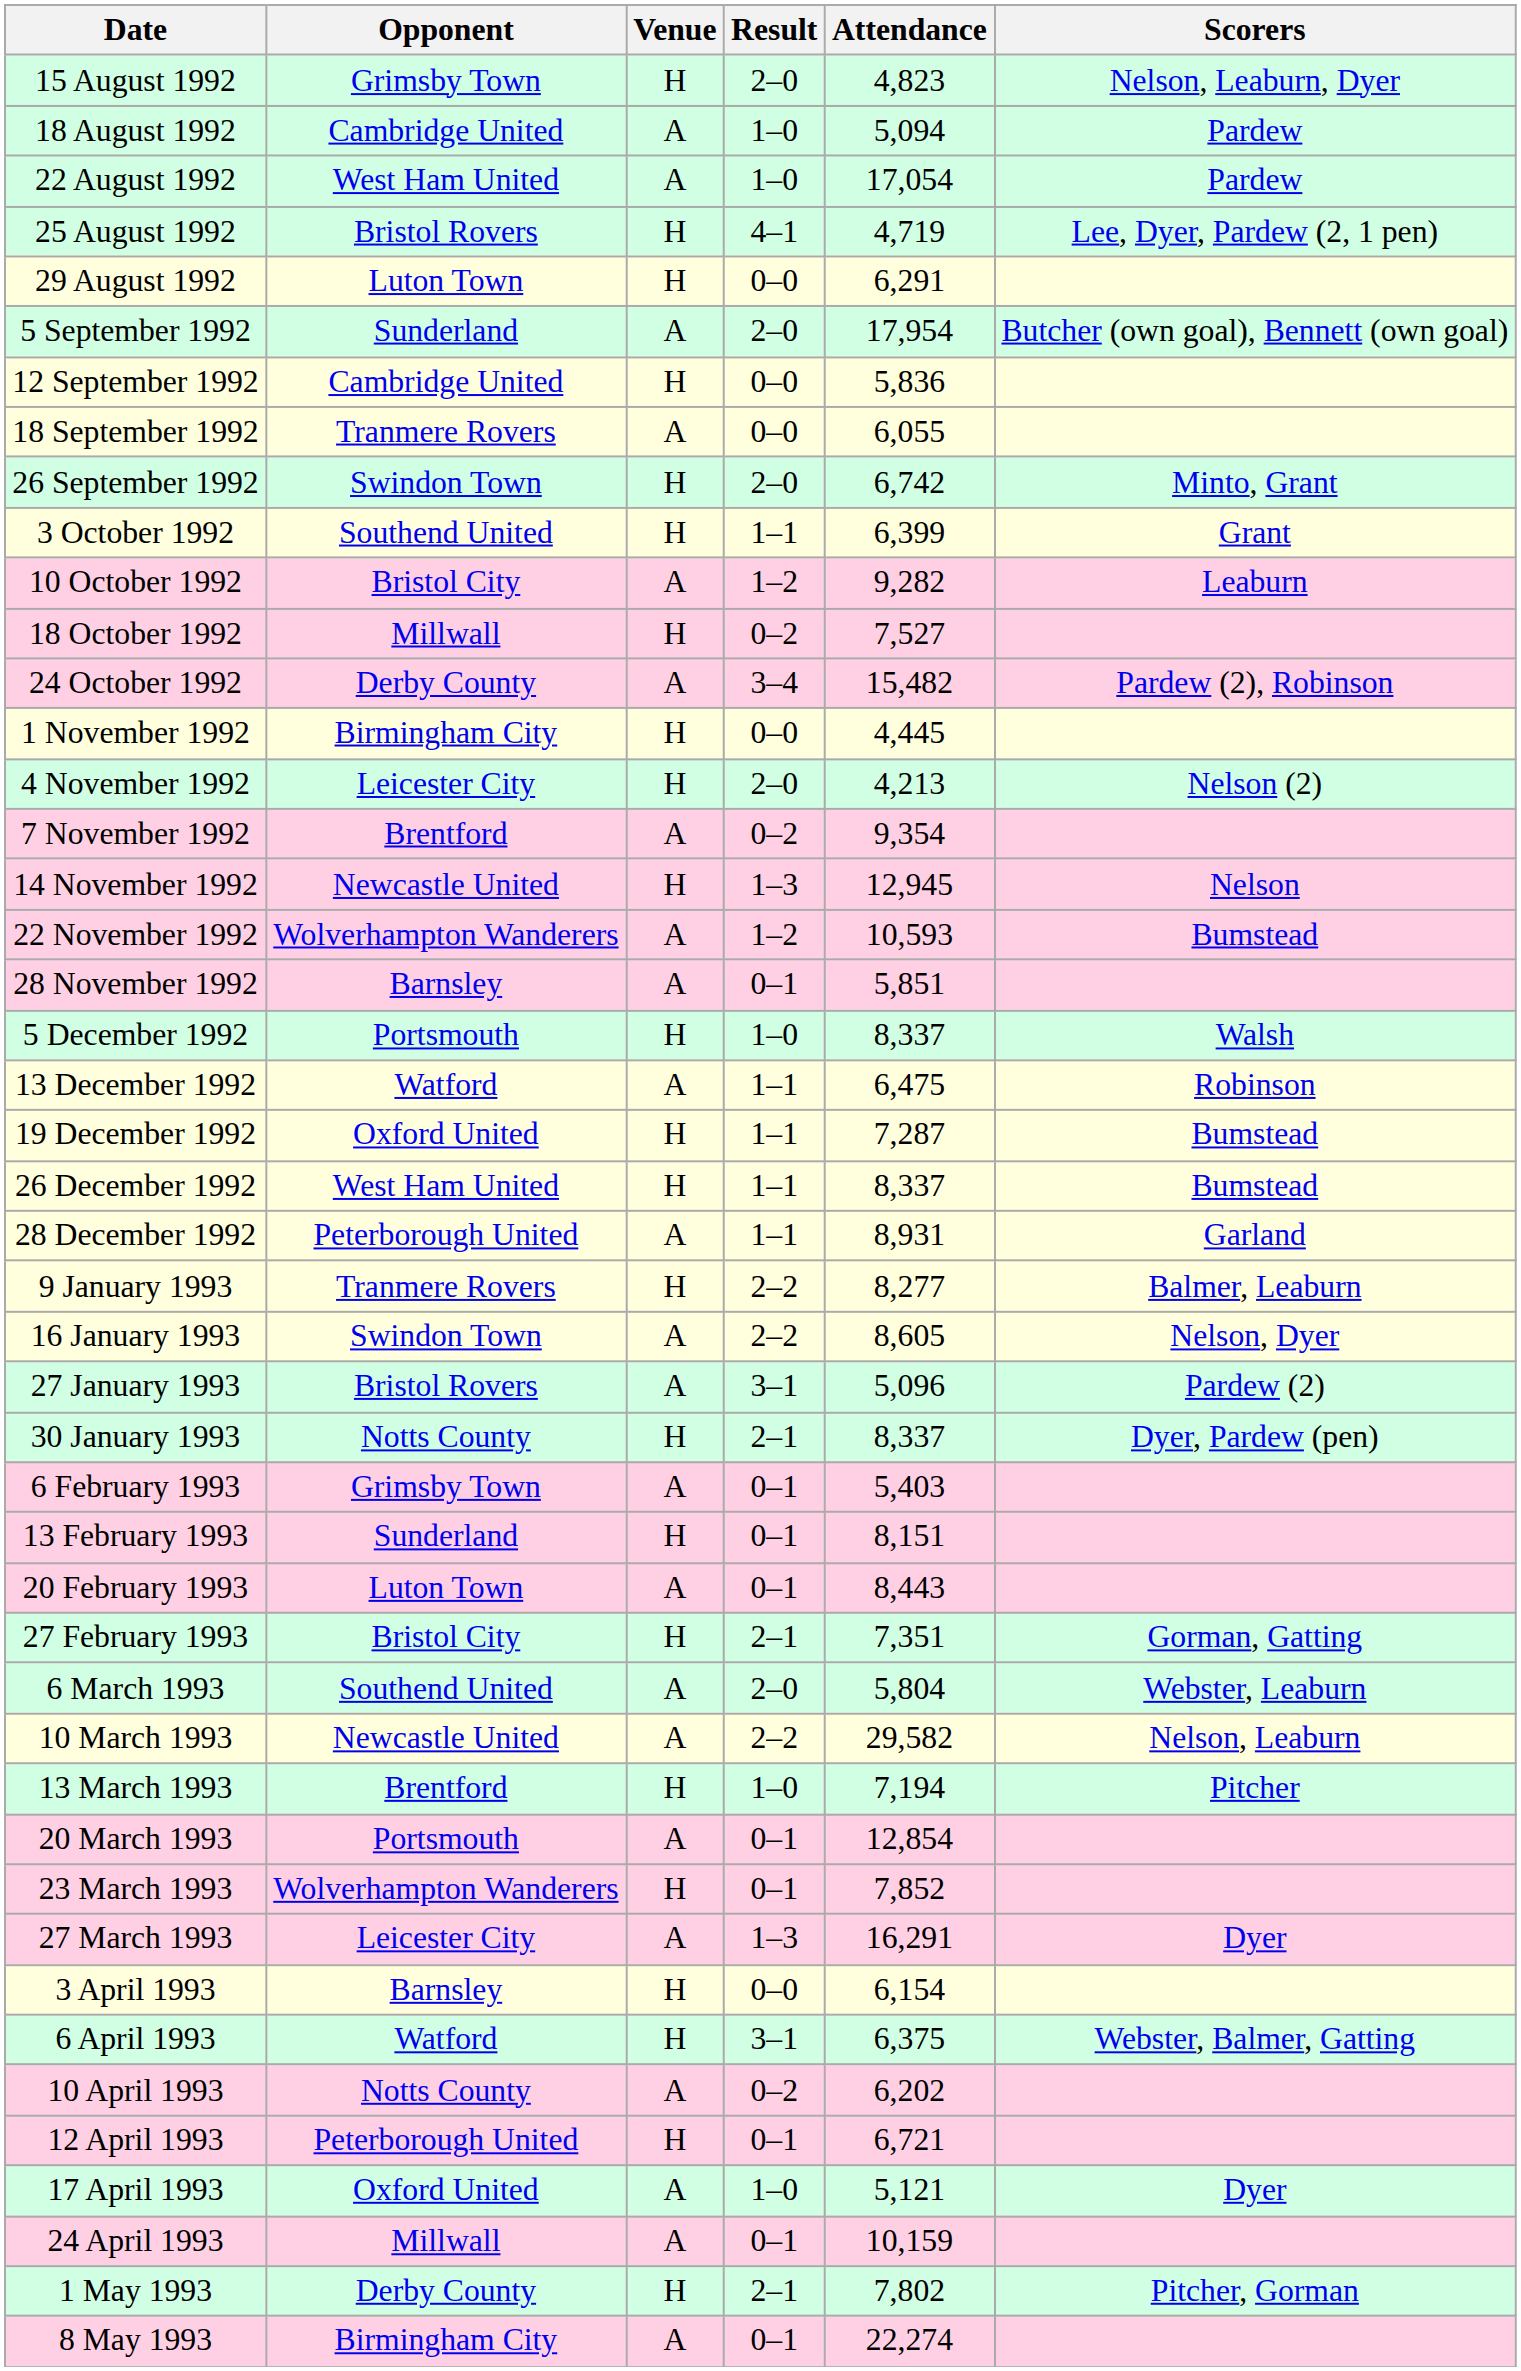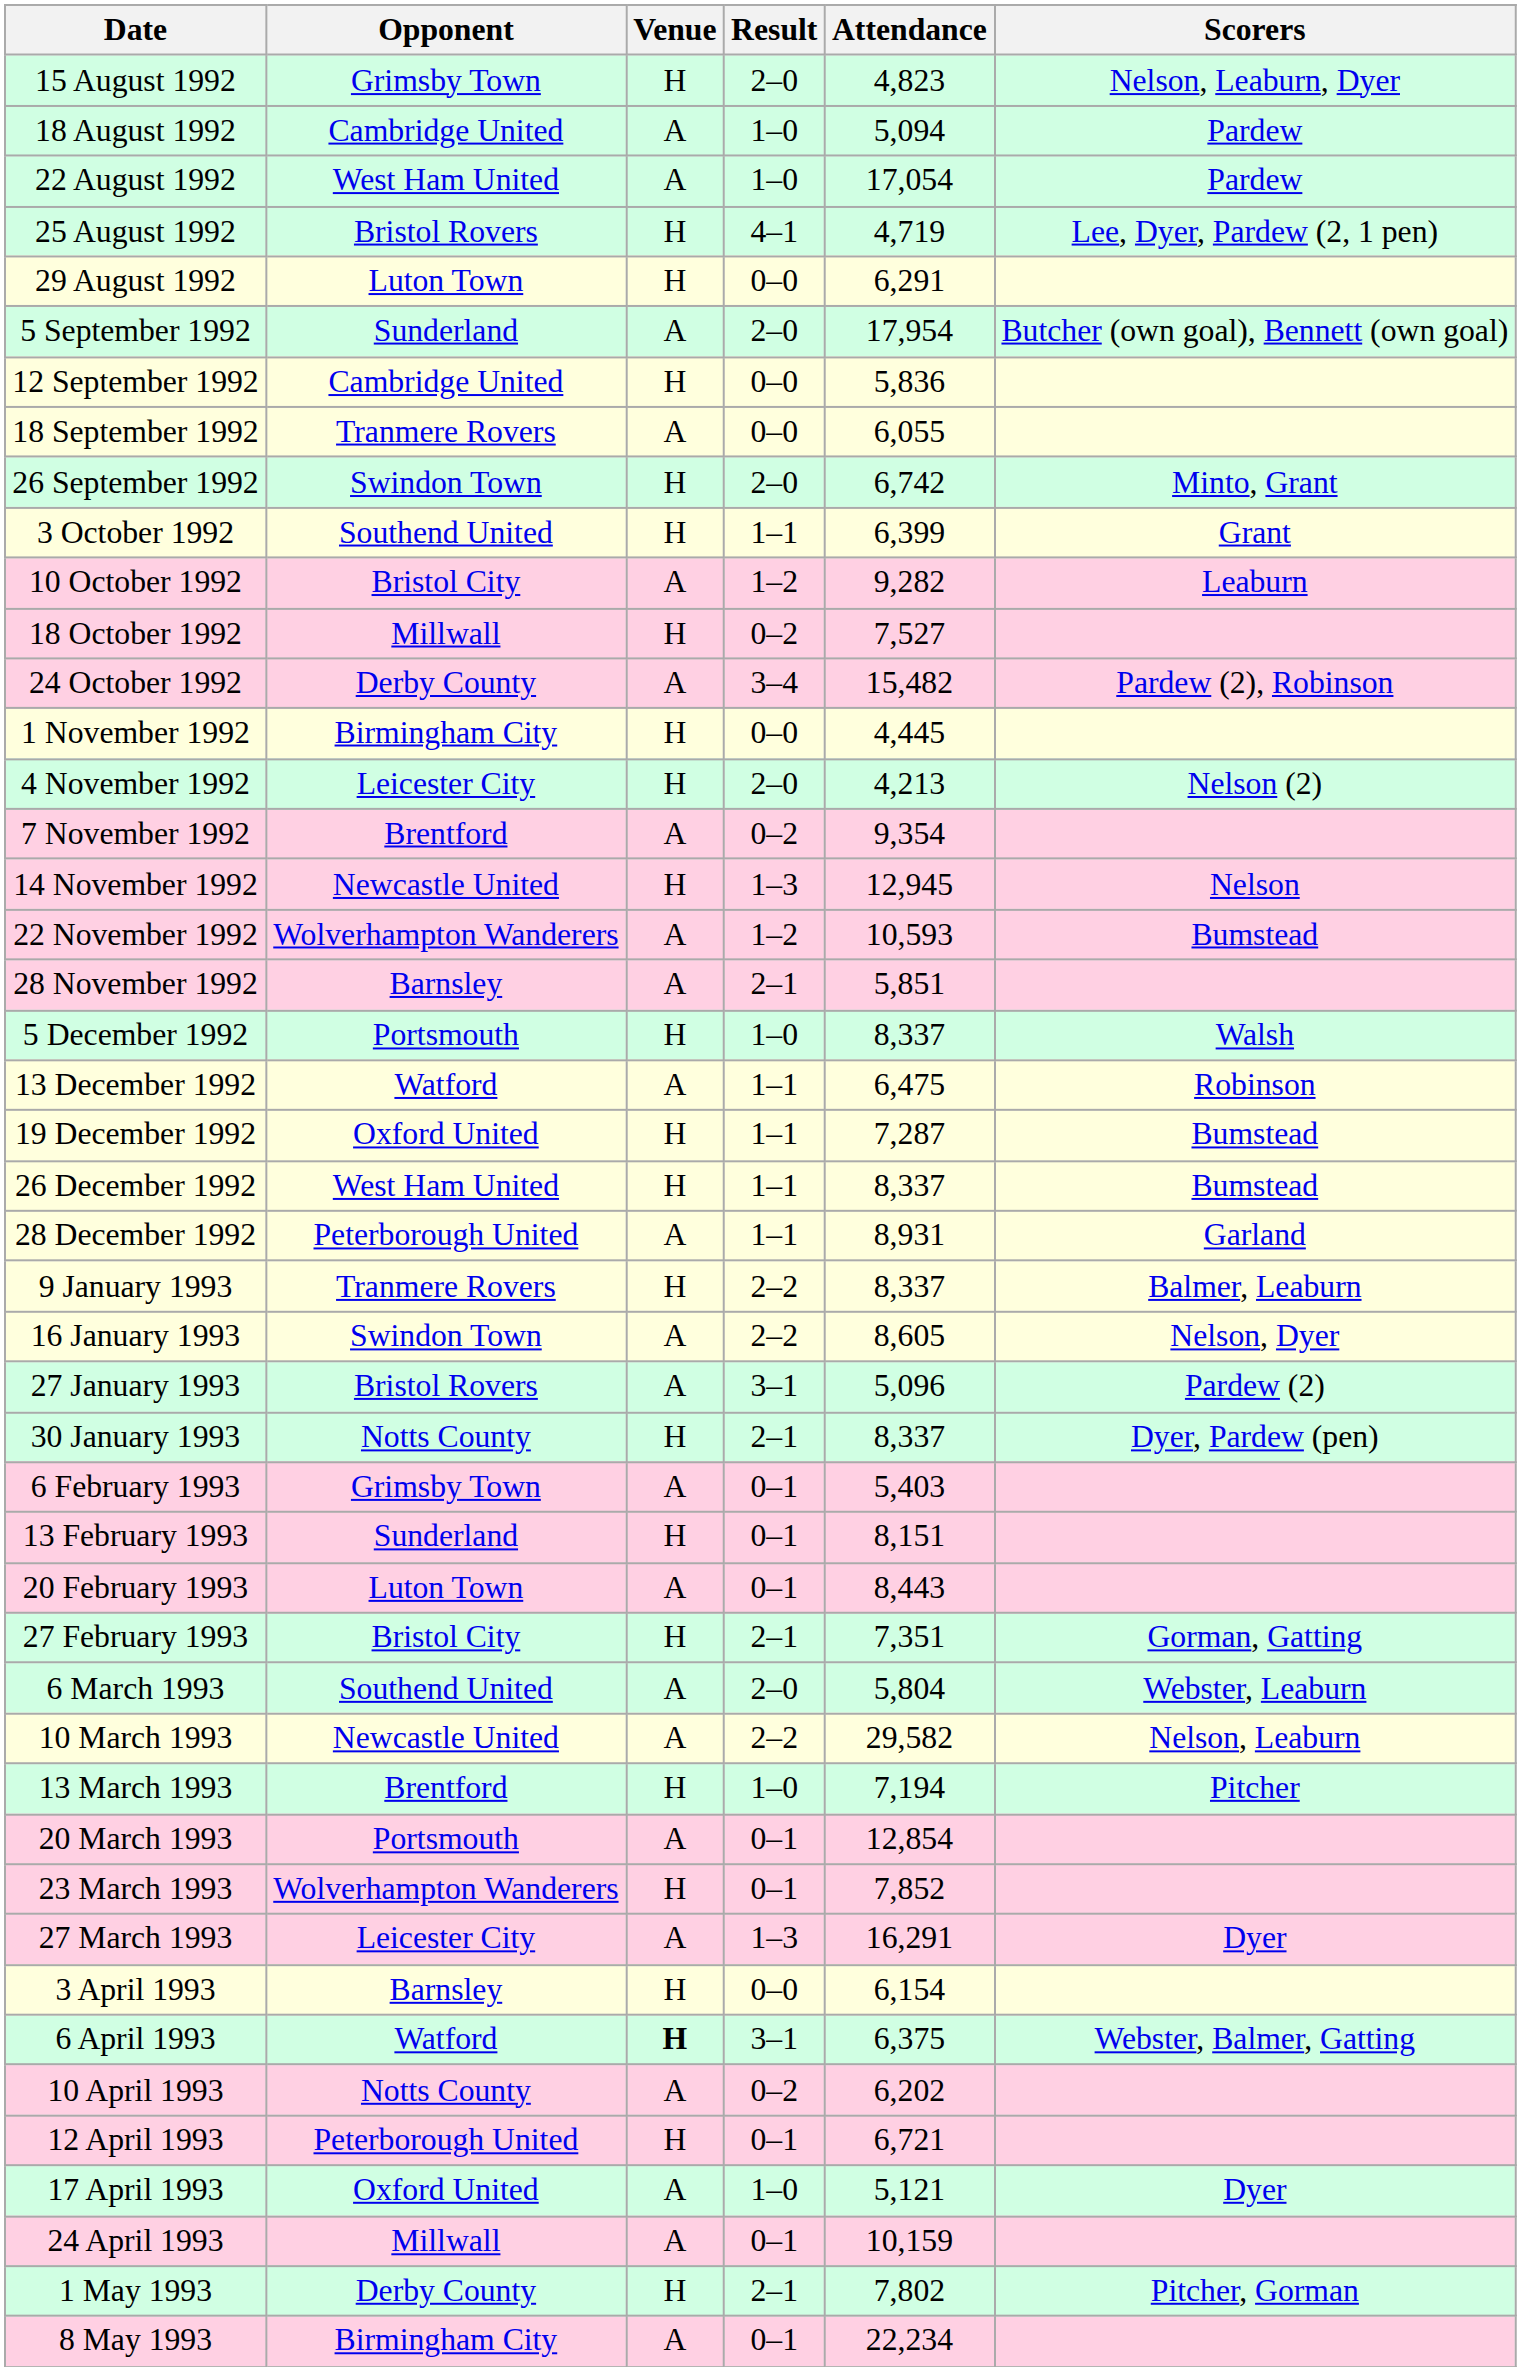 <table class="wikitable sortable" style="font-size:100%; text-align:center">
 <tr>
 <th>Date</th>
 <th>Opponent</th>
 <th>Venue</th>
 <th>Result</th>
 <th>Attendance</th>
 <th>Scorers</th>
 </tr>
 <tr style="background-color: #d0ffe3;">
 <td>15 August 1992</td>
 <td><a href='#'>Grimsby Town</a></td>
 <td>H</td>
 <td>2–0</td>
 <td>4,823</td>
 <td><a href='#'>Nelson</a>, <a href='#'>Leaburn</a>, <a href='#'>Dyer</a></td>
 </tr>
 <tr style="background-color: #d0ffe3;">
 <td>18 August 1992</td>
 <td><a href='#'>Cambridge United</a></td>
 <td>A</td>
 <td>1–0</td>
 <td>5,094</td>
 <td><a href='#'>Pardew</a></td>
 </tr>
 <tr style="background-color: #d0ffe3;">
 <td>22 August 1992</td>
 <td><a href='#'>West Ham United</a></td>
 <td>A</td>
 <td>1–0</td>
 <td>17,054</td>
 <td><a href='#'>Pardew</a></td>
 </tr>
 <tr style="background-color: #d0ffe3;">
 <td>25 August 1992</td>
 <td><a href='#'>Bristol Rovers</a></td>
 <td>H</td>
 <td>4–1</td>
 <td>4,719</td>
 <td><a href='#'>Lee</a>, <a href='#'>Dyer</a>, <a href='#'>Pardew</a> (2, 1 pen)</td>
 </tr>
 <tr style="background-color: #ffffdd;">
 <td>29 August 1992</td>
 <td><a href='#'>Luton Town</a></td>
 <td>H</td>
 <td>0–0</td>
 <td>6,291</td>
 <td></td>
 </tr>
 <tr style="background-color: #d0ffe3;">
 <td>5 September 1992</td>
 <td><a href='#'>Sunderland</a></td>
 <td>A</td>
 <td>2–0</td>
 <td>17,954</td>
 <td><a href='#'>Butcher</a> (own goal), <a href='#'>Bennett</a> (own goal)</td>
 </tr>
 <tr style="background-color: #ffffdd;">
 <td>12 September 1992</td>
 <td><a href='#'>Cambridge United</a></td>
 <td>H</td>
 <td>0–0</td>
 <td>5,836</td>
 <td></td>
 </tr>
 <tr style="background-color: #ffffdd;">
 <td>18 September 1992</td>
 <td><a href='#'>Tranmere Rovers</a></td>
 <td>A</td>
 <td>0–0</td>
 <td>6,055</td>
 <td></td>
 </tr>
 <tr style="background-color: #d0ffe3;">
 <td>26 September 1992</td>
 <td><a href='#'>Swindon Town</a></td>
 <td>H</td>
 <td>2–0</td>
 <td>6,742</td>
 <td><a href='#'>Minto</a>, <a href='#'>Grant</a></td>
 </tr>
 <tr style="background-color: #ffffdd;">
 <td>3 October 1992</td>
 <td><a href='#'>Southend United</a></td>
 <td>H</td>
 <td>1–1</td>
 <td>6,399</td>
 <td><a href='#'>Grant</a></td>
 </tr>
 <tr style="background-color: #ffd0e3;">
 <td>10 October 1992</td>
 <td><a href='#'>Bristol City</a></td>
 <td>A</td>
 <td>1–2</td>
 <td>9,282</td>
 <td><a href='#'>Leaburn</a></td>
 </tr>
 <tr style="background-color: #ffd0e3;">
 <td>18 October 1992</td>
 <td><a href='#'>Millwall</a></td>
 <td>H</td>
 <td>0–2</td>
 <td>7,527</td>
 <td></td>
 </tr>
 <tr style="background-color: #ffd0e3;">
 <td>24 October 1992</td>
 <td><a href='#'>Derby County</a></td>
 <td>A</td>
 <td>3–4</td>
 <td>15,482</td>
 <td><a href='#'>Pardew</a> (2), <a href='#'>Robinson</a></td>
 </tr>
 <tr style="background-color: #ffffdd;">
 <td>1 November 1992</td>
 <td><a href='#'>Birmingham City</a></td>
 <td>H</td>
 <td>0–0</td>
 <td>4,445</td>
 <td></td>
 </tr>
 <tr style="background-color: #d0ffe3;">
 <td>4 November 1992</td>
 <td><a href='#'>Leicester City</a></td>
 <td>H</td>
 <td>2–0</td>
 <td>4,213</td>
 <td><a href='#'>Nelson</a> (2)</td>
 </tr>
 <tr style="background-color: #ffd0e3;">
 <td>7 November 1992</td>
 <td><a href='#'>Brentford</a></td>
 <td>A</td>
 <td>0–2</td>
 <td>9,354</td>
 <td></td>
 </tr>
 <tr style="background-color: #ffd0e3;">
 <td>14 November 1992</td>
 <td><a href='#'>Newcastle United</a></td>
 <td>H</td>
 <td>1–3</td>
 <td>12,945</td>
 <td><a href='#'>Nelson</a></td>
 </tr>
 <tr style="background-color: #ffd0e3;">
 <td>22 November 1992</td>
 <td><a href='#'>Wolverhampton Wanderers</a></td>
 <td>A</td>
 <td>1–2</td>
 <td>10,593</td>
 <td><a href='#'>Bumstead</a></td>
 </tr>
 <tr style="background-color: #ffd0e3;">
 <td>28 November 1992</td>
 <td><a href='#'>Barnsley</a></td>
 <td>A</td>
-<td>0–1</td>
+<td>2–1</td>
 <td>5,851</td>
 <td></td>
 </tr>
 <tr style="background-color: #d0ffe3;">
 <td>5 December 1992</td>
 <td><a href='#'>Portsmouth</a></td>
 <td>H</td>
 <td>1–0</td>
 <td>8,337</td>
 <td><a href='#'>Walsh</a></td>
 </tr>
 <tr style="background-color: #ffffdd;">
 <td>13 December 1992</td>
 <td><a href='#'>Watford</a></td>
 <td>A</td>
 <td>1–1</td>
 <td>6,475</td>
 <td><a href='#'>Robinson</a></td>
 </tr>
 <tr style="background-color: #ffffdd;">
 <td>19 December 1992</td>
 <td><a href='#'>Oxford United</a></td>
 <td>H</td>
 <td>1–1</td>
 <td>7,287</td>
 <td><a href='#'>Bumstead</a></td>
 </tr>
 <tr style="background-color: #ffffdd;">
 <td>26 December 1992</td>
 <td><a href='#'>West Ham United</a></td>
 <td>H</td>
 <td>1–1</td>
 <td>8,337</td>
 <td><a href='#'>Bumstead</a></td>
 </tr>
 <tr style="background-color: #ffffdd;">
 <td>28 December 1992</td>
 <td><a href='#'>Peterborough United</a></td>
 <td>A</td>
 <td>1–1</td>
 <td>8,931</td>
 <td><a href='#'>Garland</a></td>
 </tr>
 <tr style="background-color: #ffffdd;">
 <td>9 January 1993</td>
 <td><a href='#'>Tranmere Rovers</a></td>
 <td>H</td>
 <td>2–2</td>
-<td>8,277</td>
+<td>8,337</td>
 <td><a href='#'>Balmer</a>, <a href='#'>Leaburn</a></td>
 </tr>
 <tr style="background-color: #ffffdd;">
 <td>16 January 1993</td>
 <td><a href='#'>Swindon Town</a></td>
 <td>A</td>
 <td>2–2</td>
 <td>8,605</td>
 <td><a href='#'>Nelson</a>, <a href='#'>Dyer</a></td>
 </tr>
 <tr style="background-color: #d0ffe3;">
 <td>27 January 1993</td>
 <td><a href='#'>Bristol Rovers</a></td>
 <td>A</td>
 <td>3–1</td>
 <td>5,096</td>
 <td><a href='#'>Pardew</a> (2)</td>
 </tr>
 <tr style="background-color: #d0ffe3;">
 <td>30 January 1993</td>
 <td><a href='#'>Notts County</a></td>
 <td>H</td>
 <td>2–1</td>
 <td>8,337</td>
 <td><a href='#'>Dyer</a>, <a href='#'>Pardew</a> (pen)</td>
 </tr>
 <tr style="background-color: #ffd0e3;">
 <td>6 February 1993</td>
 <td><a href='#'>Grimsby Town</a></td>
 <td>A</td>
 <td>0–1</td>
 <td>5,403</td>
 <td></td>
 </tr>
 <tr style="background-color: #ffd0e3;">
 <td>13 February 1993</td>
 <td><a href='#'>Sunderland</a></td>
 <td>H</td>
 <td>0–1</td>
 <td>8,151</td>
 <td></td>
 </tr>
 <tr style="background-color: #ffd0e3;">
 <td>20 February 1993</td>
 <td><a href='#'>Luton Town</a></td>
 <td>A</td>
 <td>0–1</td>
 <td>8,443</td>
 <td></td>
 </tr>
 <tr style="background-color: #d0ffe3;">
 <td>27 February 1993</td>
 <td><a href='#'>Bristol City</a></td>
 <td>H</td>
 <td>2–1</td>
 <td>7,351</td>
 <td><a href='#'>Gorman</a>, <a href='#'>Gatting</a></td>
 </tr>
 <tr style="background-color: #d0ffe3;">
 <td>6 March 1993</td>
 <td><a href='#'>Southend United</a></td>
 <td>A</td>
 <td>2–0</td>
 <td>5,804</td>
 <td><a href='#'>Webster</a>, <a href='#'>Leaburn</a></td>
 </tr>
 <tr style="background-color: #ffffdd;">
 <td>10 March 1993</td>
 <td><a href='#'>Newcastle United</a></td>
 <td>A</td>
 <td>2–2</td>
 <td>29,582</td>
 <td><a href='#'>Nelson</a>, <a href='#'>Leaburn</a></td>
 </tr>
 <tr style="background-color: #d0ffe3;">
 <td>13 March 1993</td>
 <td><a href='#'>Brentford</a></td>
 <td>H</td>
 <td>1–0</td>
 <td>7,194</td>
 <td><a href='#'>Pitcher</a></td>
 </tr>
 <tr style="background-color: #ffd0e3;">
 <td>20 March 1993</td>
 <td><a href='#'>Portsmouth</a></td>
 <td>A</td>
 <td>0–1</td>
 <td>12,854</td>
 <td></td>
 </tr>
 <tr style="background-color: #ffd0e3;">
 <td>23 March 1993</td>
 <td><a href='#'>Wolverhampton Wanderers</a></td>
 <td>H</td>
 <td>0–1</td>
 <td>7,852</td>
 <td></td>
 </tr>
 <tr style="background-color: #ffd0e3;">
 <td>27 March 1993</td>
 <td><a href='#'>Leicester City</a></td>
 <td>A</td>
 <td>1–3</td>
 <td>16,291</td>
 <td><a href='#'>Dyer</a></td>
 </tr>
 <tr style="background-color: #ffffdd;">
 <td>3 April 1993</td>
 <td><a href='#'>Barnsley</a></td>
 <td>H</td>
 <td>0–0</td>
 <td>6,154</td>
 <td></td>
 </tr>
 <tr style="background-color: #d0ffe3;">
 <td>6 April 1993</td>
 <td><a href='#'>Watford</a></td>
-<td>H</td>
+<td><strong>H</strong></td>
 <td>3–1</td>
 <td>6,375</td>
 <td><a href='#'>Webster</a>, <a href='#'>Balmer</a>, <a href='#'>Gatting</a></td>
 </tr>
 <tr style="background-color: #ffd0e3;">
 <td>10 April 1993</td>
 <td><a href='#'>Notts County</a></td>
 <td>A</td>
 <td>0–2</td>
 <td>6,202</td>
 <td></td>
 </tr>
 <tr style="background-color: #ffd0e3;">
 <td>12 April 1993</td>
 <td><a href='#'>Peterborough United</a></td>
 <td>H</td>
 <td>0–1</td>
 <td>6,721</td>
 <td></td>
 </tr>
 <tr style="background-color: #d0ffe3;">
 <td>17 April 1993</td>
 <td><a href='#'>Oxford United</a></td>
 <td>A</td>
 <td>1–0</td>
 <td>5,121</td>
 <td><a href='#'>Dyer</a></td>
 </tr>
 <tr style="background-color: #ffd0e3;">
 <td>24 April 1993</td>
 <td><a href='#'>Millwall</a></td>
 <td>A</td>
 <td>0–1</td>
 <td>10,159</td>
 <td></td>
 </tr>
 <tr style="background-color: #d0ffe3;">
 <td>1 May 1993</td>
 <td><a href='#'>Derby County</a></td>
 <td>H</td>
 <td>2–1</td>
 <td>7,802</td>
 <td><a href='#'>Pitcher</a>, <a href='#'>Gorman</a></td>
 </tr>
 <tr style="background-color: #ffd0e3;">
 <td>8 May 1993</td>
 <td><a href='#'>Birmingham City</a></td>
 <td>A</td>
 <td>0–1</td>
-<td>22,274</td>
+<td>22,234</td>
 <td></td>
 </tr>
 </table>
